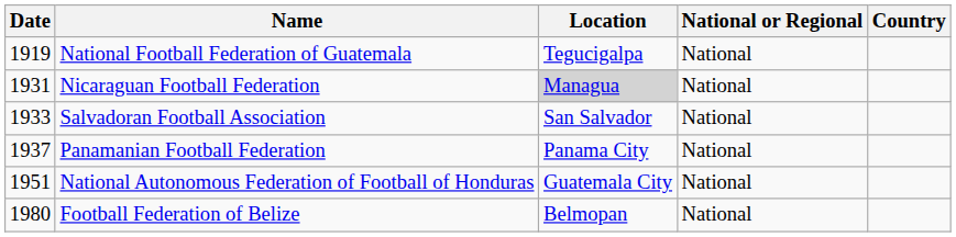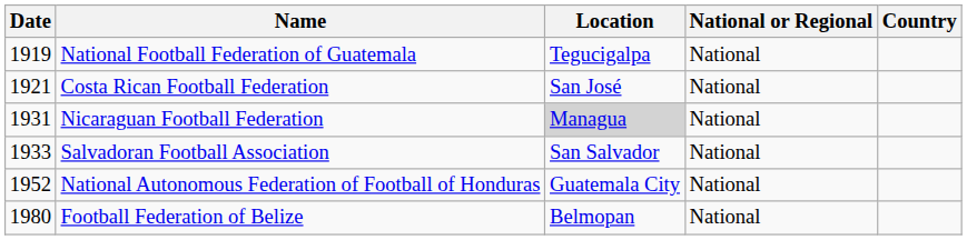 <table class="sortable wikitable">
 <tr>
 <th>Date</th>
 <th>Name</th>
 <th>Location</th>
 <th>National or Regional</th>
 <th>Country</th>
 </tr>
 <tr>
 <td>1919</td>
 <td><a href='#'>National Football Federation of Guatemala</a></td>
 <td><a href='#'>Tegucigalpa</a></td>
+<td>National</td>
+<td></td>
+</tr>
+<tr>
+<td>1921</td>
+<td><a href='#'>Costa Rican Football Federation</a></td>
+<td><a href='#'>San José</a></td>
 <td>National</td>
 <td></td>
 </tr>
 <tr>
 <td>1931</td>
 <td><a href='#'>Nicaraguan Football Federation</a></td>
 <td style="background: lightgrey;"><a href='#'>Managua</a></td>
 <td>National</td>
 <td></td>
 </tr>
 <tr>
 <td>1933</td>
 <td><a href='#'>Salvadoran Football Association</a></td>
 <td><a href='#'>San Salvador</a></td>
 <td>National</td>
 <td></td>
 </tr>
 <tr>
-<td>1937</td>
-<td><a href='#'>Panamanian Football Federation</a></td>
-<td><a href='#'>Panama City</a></td>
-<td>National</td>
-<td></td>
-</tr>
-<tr>
-<td>1951</td>
+<td>1952</td>
 <td><a href='#'>National Autonomous Federation of Football of Honduras</a></td>
 <td><a href='#'>Guatemala City</a></td>
 <td>National</td>
 <td></td>
 </tr>
 <tr>
 <td>1980</td>
 <td><a href='#'>Football Federation of Belize</a></td>
 <td><a href='#'>Belmopan</a></td>
 <td>National</td>
 <td></td>
 </tr>
 </table>
